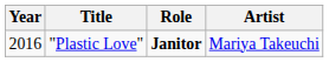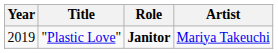 <table class = "wikitable sortable">
 <tr>
 <th>Year</th>
 <th>Title</th>
 <th>Role</th>
 <th>Artist</th>
 </tr>
 <tr>
-<td>2016</td>
+<td>2019</td>
 <td>"<a href='#'>Plastic Love</a>"</td>
 <td><strong>Janitor</strong></td>
 <td><a href='#'>Mariya Takeuchi</a></td>
 </tr>
 </table>
